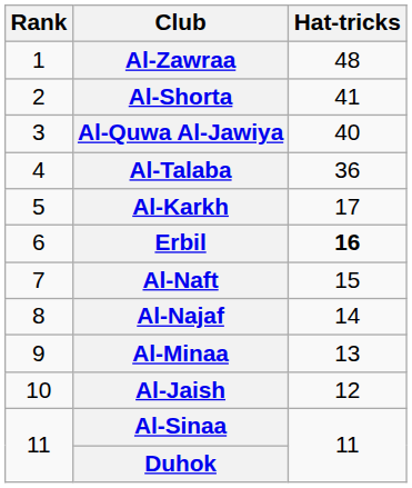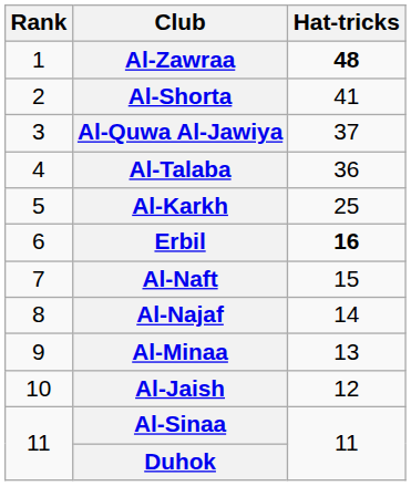 <table class="wikitable plainrowheaders" style="text-align:center">
 <tr>
 <th scope="col">Rank</th>
 <th scope="col">Club</th>
 <th scope="col">Hat-tricks</th>
 </tr>
 <tr>
 <td>1</td>
 <th scope="row"><a href='#'>Al-Zawraa</a></th>
-<td>48</td>
+<td><strong>48</strong></td>
 </tr>
 <tr>
 <td>2</td>
 <th scope="row"><a href='#'>Al-Shorta</a></th>
 <td>41</td>
 </tr>
 <tr>
 <td>3</td>
 <th scope="row"><a href='#'>Al-Quwa Al-Jawiya</a></th>
-<td>40</td>
+<td>37</td>
 </tr>
 <tr>
 <td>4</td>
 <th scope="row"><a href='#'>Al-Talaba</a></th>
 <td>36</td>
 </tr>
 <tr>
 <td>5</td>
 <th scope="row"><a href='#'>Al-Karkh</a></th>
-<td>17</td>
+<td>25</td>
 </tr>
 <tr>
 <td>6</td>
 <th scope="row"><a href='#'>Erbil</a></th>
 <td><strong>16</strong></td>
 </tr>
 <tr>
 <td>7</td>
 <th scope="row"><a href='#'>Al-Naft</a></th>
 <td>15</td>
 </tr>
 <tr>
 <td>8</td>
 <th scope="row"><a href='#'>Al-Najaf</a></th>
 <td>14</td>
 </tr>
 <tr>
 <td>9</td>
 <th scope="row"><a href='#'>Al-Minaa</a></th>
 <td>13</td>
 </tr>
 <tr>
 <td>10</td>
 <th scope="row"><a href='#'>Al-Jaish</a></th>
 <td>12</td>
 </tr>
 <tr>
 <td style="border-top:1px solid silver" rowspan="2">11</td>
 <th scope="row"><a href='#'>Al-Sinaa</a></th>
 <td rowspan="2">11</td>
 </tr>
 <tr>
 <th scope="row"><a href='#'>Duhok</a></th>
 </tr>
 </table>
